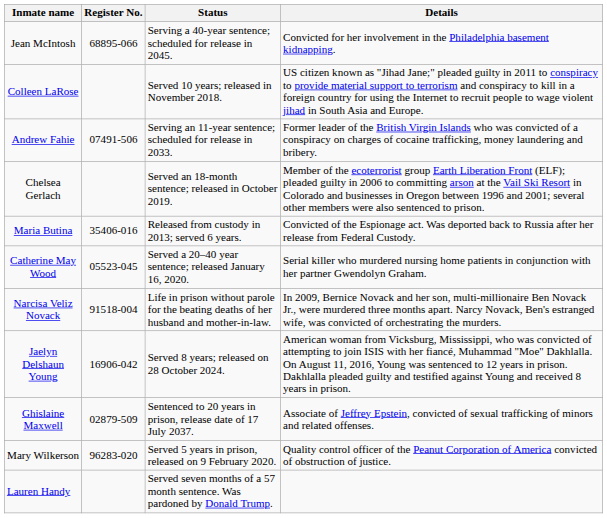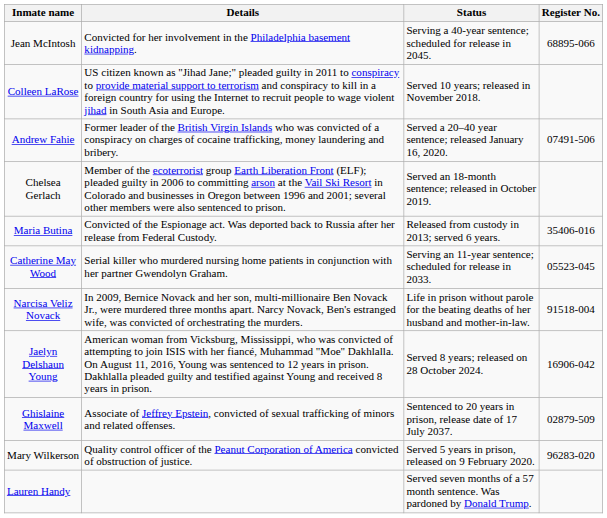 <table class="wikitable sortable">
 <tr>
 <th width=13%>Inmate name</th>
+<th width="55%" class="unsortable">Details</th>
+<th width=23%>Status</th>
 <th width=9%>Register No.</th>
-<th width=23%>Status</th>
-<th width="55%" class="unsortable">Details</th>
 </tr>
 <tr>
 <td style="text-align:center;">Jean McIntosh</td>
+<td>Convicted for her involvement in the <a href='#'>Philadelphia basement kidnapping</a>.</td>
+<td>Serving a 40-year sentence; scheduled for release in 2045.</td>
 <td align=center>68895-066</td>
-<td>Serving a 40-year sentence; scheduled for release in 2045.</td>
-<td>Convicted for her involvement in the <a href='#'>Philadelphia basement kidnapping</a>.</td>
 </tr>
 <tr>
 <td style="text-align:center;"><a href='#'>Colleen LaRose</a></td>
+<td>US citizen known as "Jihad Jane;" pleaded guilty in 2011 to <a href='#'>conspiracy</a> to <a href='#'>provide material support to terrorism</a> and conspiracy to kill in a foreign country for using the Internet to recruit people to wage violent <a href='#'>jihad</a> in South Asia and Europe.</td>
+<td>Served 10 years; released in November 2018.</td>
 <td align=center></td>
-<td>Served 10 years; released in November 2018.</td>
-<td>US citizen known as "Jihad Jane;" pleaded guilty in 2011 to <a href='#'>conspiracy</a> to <a href='#'>provide material support to terrorism</a> and conspiracy to kill in a foreign country for using the Internet to recruit people to wage violent <a href='#'>jihad</a> in South Asia and Europe.</td>
 </tr>
 <tr>
 <td style="text-align:center;"><a href='#'>Andrew Fahie</a></td>
+<td>Former leader of the <a href='#'>British Virgin Islands</a> who was convicted of a conspiracy on charges of cocaine trafficking, money laundering and bribery.</td>
+<td>Served a 20–40 year sentence; released January 16, 2020.</td>
 <td align=center>07491-506</td>
-<td>Serving an 11-year sentence; scheduled for release in 2033.</td>
-<td>Former leader of the <a href='#'>British Virgin Islands</a> who was convicted of a conspiracy on charges of cocaine trafficking, money laundering and bribery.</td>
 </tr>
 <tr>
 <td style="text-align:center;">Chelsea Gerlach</td>
+<td>Member of the <a href='#'>ecoterrorist</a> group <a href='#'>Earth Liberation Front</a> (ELF); pleaded guilty in 2006 to committing <a href='#'>arson</a> at the <a href='#'>Vail Ski Resort</a> in Colorado and businesses in Oregon between 1996 and 2001; several other members were also sentenced to prison.</td>
+<td>Served an 18-month sentence; released in October 2019.</td>
 <td align=center></td>
-<td>Served an 18-month sentence; released in October 2019.</td>
-<td>Member of the <a href='#'>ecoterrorist</a> group <a href='#'>Earth Liberation Front</a> (ELF); pleaded guilty in 2006 to committing <a href='#'>arson</a> at the <a href='#'>Vail Ski Resort</a> in Colorado and businesses in Oregon between 1996 and 2001; several other members were also sentenced to prison.</td>
 </tr>
 <tr>
 <td style="text-align:center;"><a href='#'>Maria Butina</a></td>
+<td>Convicted of the Espionage act. Was deported back to Russia after her release from Federal Custody.</td>
+<td>Released from custody in 2013; served 6 years.</td>
 <td align=center>35406-016</td>
-<td>Released from custody in 2013; served 6 years.</td>
-<td>Convicted of the Espionage act. Was deported back to Russia after her release from Federal Custody.</td>
 </tr>
 <tr>
 <td style="text-align:center;"><a href='#'>Catherine May Wood</a></td>
+<td>Serial killer who murdered nursing home patients in conjunction with her partner Gwendolyn Graham.</td>
+<td>Serving an 11-year sentence; scheduled for release in 2033.</td>
 <td align=center>05523-045</td>
-<td>Served a 20–40 year sentence; released January 16, 2020.</td>
-<td>Serial killer who murdered nursing home patients in conjunction with her partner Gwendolyn Graham.</td>
 </tr>
 <tr>
 <td style="text-align:center;"><a href='#'>Narcisa Veliz Novack</a></td>
+<td>In 2009, Bernice Novack and her son, multi-millionaire Ben Novack Jr., were murdered three months apart. Narcy Novack, Ben's estranged wife, was convicted of orchestrating the murders.</td>
+<td>Life in prison without parole for the beating deaths of her husband and mother-in-law.</td>
 <td align=center>91518-004</td>
-<td>Life in prison without parole for the beating deaths of her husband and mother-in-law.</td>
-<td>In 2009, Bernice Novack and her son, multi-millionaire Ben Novack Jr., were murdered three months apart. Narcy Novack, Ben's estranged wife, was convicted of orchestrating the murders.</td>
 </tr>
 <tr>
 <td style="text-align:center;"><a href='#'>Jaelyn Delshaun Young</a></td>
+<td>American woman from Vicksburg, Mississippi, who was convicted of attempting to join ISIS with her fiancé, Muhammad "Moe" Dakhlalla. On August 11, 2016, Young was sentenced to 12 years in prison. Dakhlalla pleaded guilty and testified against Young and received 8 years in prison.</td>
+<td>Served 8 years; released on 28 October 2024.</td>
 <td align=center>16906-042</td>
-<td>Served 8 years; released on 28 October 2024.</td>
-<td>American woman from Vicksburg, Mississippi, who was convicted of attempting to join ISIS with her fiancé, Muhammad "Moe" Dakhlalla. On August 11, 2016, Young was sentenced to 12 years in prison. Dakhlalla pleaded guilty and testified against Young and received 8 years in prison.</td>
 </tr>
 <tr>
 <td style="text-align:center;"><a href='#'>Ghislaine Maxwell</a></td>
+<td>Associate of <a href='#'>Jeffrey Epstein</a>, convicted of sexual trafficking of minors and related offenses.</td>
+<td>Sentenced to 20 years in prison, release date of 17 July 2037.</td>
 <td align=center>02879-509</td>
-<td>Sentenced to 20 years in prison, release date of 17 July 2037.</td>
-<td>Associate of <a href='#'>Jeffrey Epstein</a>, convicted of sexual trafficking of minors and related offenses.</td>
 </tr>
 <tr>
 <td style="text-align:center;">Mary Wilkerson</td>
+<td>Quality control officer of the <a href='#'>Peanut Corporation of America</a> convicted of obstruction of justice.</td>
+<td>Served 5 years in prison, released on 9 February 2020.</td>
 <td align=center>96283-020</td>
-<td>Served 5 years in prison, released on 9 February 2020.</td>
-<td>Quality control officer of the <a href='#'>Peanut Corporation of America</a> convicted of obstruction of justice.</td>
 </tr>
 <tr>
 <td><a href='#'>Lauren Handy</a></td>
 <td></td>
 <td>Served seven months of a 57 month sentence. Was pardoned by <a href='#'>Donald Trump</a>.</td>
 <td></td>
 </tr>
 </table>
